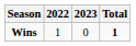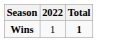 <table class="wikitable">
 <tr>
 <th>Season</th>
 <th>2022</th>
-<th>2023</th>
 <th>Total</th>
 </tr>
 <tr align=center>
 <td><strong>Wins</strong></td>
 <td>1</td>
-<td>0</td>
 <td><strong>1</strong></td>
 </tr>
 </table>
